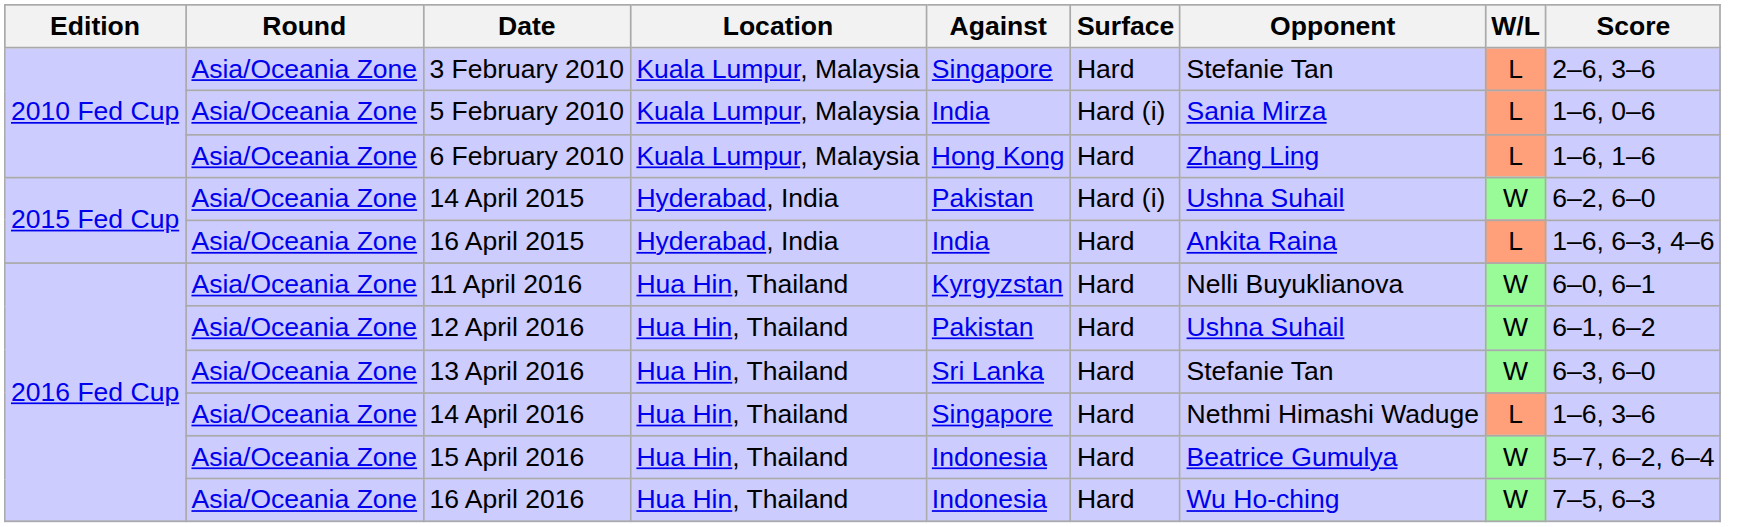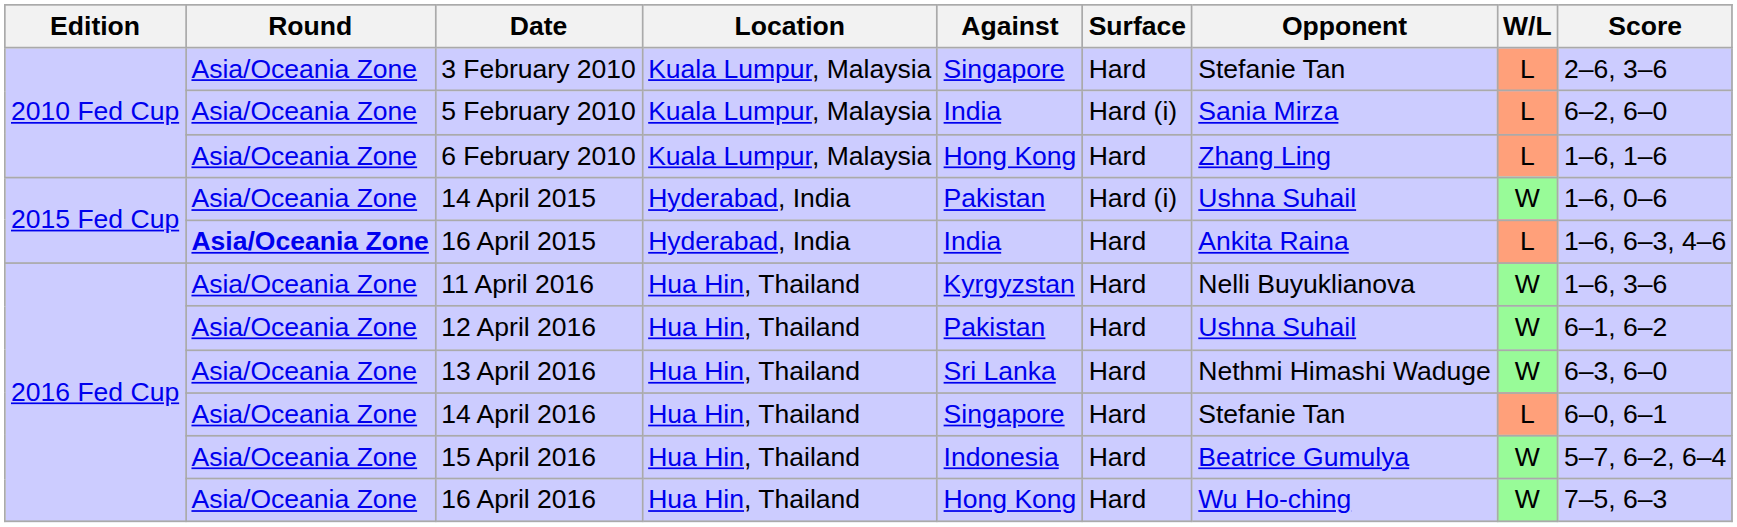 <table class=wikitable style=font-size:97%>
 <tr>
 <th>Edition</th>
 <th>Round</th>
 <th>Date</th>
 <th>Location</th>
 <th>Against</th>
 <th>Surface</th>
 <th>Opponent</th>
 <th>W/L</th>
 <th>Score</th>
 </tr>
 <tr style="background:#ccccff;">
 <td rowspan="3"><a href='#'>2010 Fed Cup</a></td>
 <td><a href='#'>Asia/Oceania Zone</a></td>
 <td>3 February 2010</td>
 <td><a href='#'>Kuala Lumpur</a>, Malaysia</td>
 <td> <a href='#'>Singapore</a></td>
 <td>Hard</td>
 <td> Stefanie Tan</td>
 <td style="text-align:center; background:#ffa07a;">L</td>
 <td>2–6, 3–6</td>
 </tr>
 <tr style="background:#ccccff;">
 <td><a href='#'>Asia/Oceania Zone</a></td>
 <td>5 February 2010</td>
 <td><a href='#'>Kuala Lumpur</a>, Malaysia</td>
 <td> <a href='#'>India</a></td>
 <td>Hard (i)</td>
 <td> <a href='#'>Sania Mirza</a></td>
 <td style="text-align:center; background:#ffa07a;">L</td>
-<td>1–6, 0–6</td>
+<td>6–2, 6–0</td>
 </tr>
 <tr style="background:#ccccff;">
 <td><a href='#'>Asia/Oceania Zone</a></td>
 <td>6 February 2010</td>
 <td><a href='#'>Kuala Lumpur</a>, Malaysia</td>
 <td> <a href='#'>Hong Kong</a></td>
 <td>Hard</td>
 <td> <a href='#'>Zhang Ling</a></td>
 <td style="text-align:center; background:#ffa07a;">L</td>
 <td>1–6, 1–6</td>
 </tr>
 <tr style="background:#ccccff;">
 <td rowspan="2"><a href='#'>2015 Fed Cup</a></td>
 <td><a href='#'>Asia/Oceania Zone</a></td>
 <td>14 April 2015</td>
 <td><a href='#'>Hyderabad</a>, India</td>
 <td> <a href='#'>Pakistan</a></td>
 <td>Hard (i)</td>
 <td> <a href='#'>Ushna Suhail</a></td>
 <td style="text-align:center; background:#98fb98;">W</td>
-<td>6–2, 6–0</td>
+<td>1–6, 0–6</td>
 </tr>
 <tr style="background:#ccccff;">
-<td><a href='#'>Asia/Oceania Zone</a></td>
+<td><strong><a href='#'>Asia/Oceania Zone</a></strong></td>
 <td>16 April 2015</td>
 <td><a href='#'>Hyderabad</a>, India</td>
 <td> <a href='#'>India</a></td>
 <td>Hard</td>
 <td> <a href='#'>Ankita Raina</a></td>
 <td style="text-align:center; background:#ffa07a;">L</td>
 <td>1–6, 6–3, 4–6</td>
 </tr>
 <tr style="background:#ccccff;">
 <td rowspan="6"><a href='#'>2016 Fed Cup</a></td>
 <td><a href='#'>Asia/Oceania Zone</a></td>
 <td>11 April 2016</td>
 <td><a href='#'>Hua Hin</a>, Thailand</td>
 <td> <a href='#'>Kyrgyzstan</a></td>
 <td>Hard</td>
 <td> Nelli Buyuklianova</td>
 <td style="text-align:center; background:#98fb98;">W</td>
-<td>6–0, 6–1</td>
+<td>1–6, 3–6</td>
 </tr>
 <tr style="background:#ccccff;">
 <td><a href='#'>Asia/Oceania Zone</a></td>
 <td>12 April 2016</td>
 <td><a href='#'>Hua Hin</a>, Thailand</td>
 <td> <a href='#'>Pakistan</a></td>
 <td>Hard</td>
 <td> <a href='#'>Ushna Suhail</a></td>
 <td style="text-align:center; background:#98fb98;">W</td>
 <td>6–1, 6–2</td>
 </tr>
 <tr style="background:#ccccff;">
 <td><a href='#'>Asia/Oceania Zone</a></td>
 <td>13 April 2016</td>
 <td><a href='#'>Hua Hin</a>, Thailand</td>
 <td> <a href='#'>Sri Lanka</a></td>
 <td>Hard</td>
-<td> Stefanie Tan</td>
+<td> Nethmi Himashi Waduge</td>
 <td style="text-align:center; background:#98fb98;">W</td>
 <td>6–3, 6–0</td>
 </tr>
 <tr style="background:#ccccff;">
 <td><a href='#'>Asia/Oceania Zone</a></td>
 <td>14 April 2016</td>
 <td><a href='#'>Hua Hin</a>, Thailand</td>
 <td> <a href='#'>Singapore</a></td>
 <td>Hard</td>
-<td> Nethmi Himashi Waduge</td>
+<td> Stefanie Tan</td>
 <td style="text-align:center; background:#ffa07a;">L</td>
-<td>1–6, 3–6</td>
+<td>6–0, 6–1</td>
 </tr>
 <tr style="background:#ccccff;">
 <td><a href='#'>Asia/Oceania Zone</a></td>
 <td>15 April 2016</td>
 <td><a href='#'>Hua Hin</a>, Thailand</td>
 <td> <a href='#'>Indonesia</a></td>
 <td>Hard</td>
 <td> <a href='#'>Beatrice Gumulya</a></td>
 <td style="text-align:center; background:#98fb98;">W</td>
 <td>5–7, 6–2, 6–4</td>
 </tr>
 <tr style="background:#ccccff;">
 <td><a href='#'>Asia/Oceania Zone</a></td>
 <td>16 April 2016</td>
 <td><a href='#'>Hua Hin</a>, Thailand</td>
-<td> <a href='#'>Indonesia</a></td>
+<td> <a href='#'>Hong Kong</a></td>
 <td>Hard</td>
 <td> <a href='#'>Wu Ho-ching</a></td>
 <td style="text-align:center; background:#98fb98;">W</td>
 <td>7–5, 6–3</td>
 </tr>
 </table>
